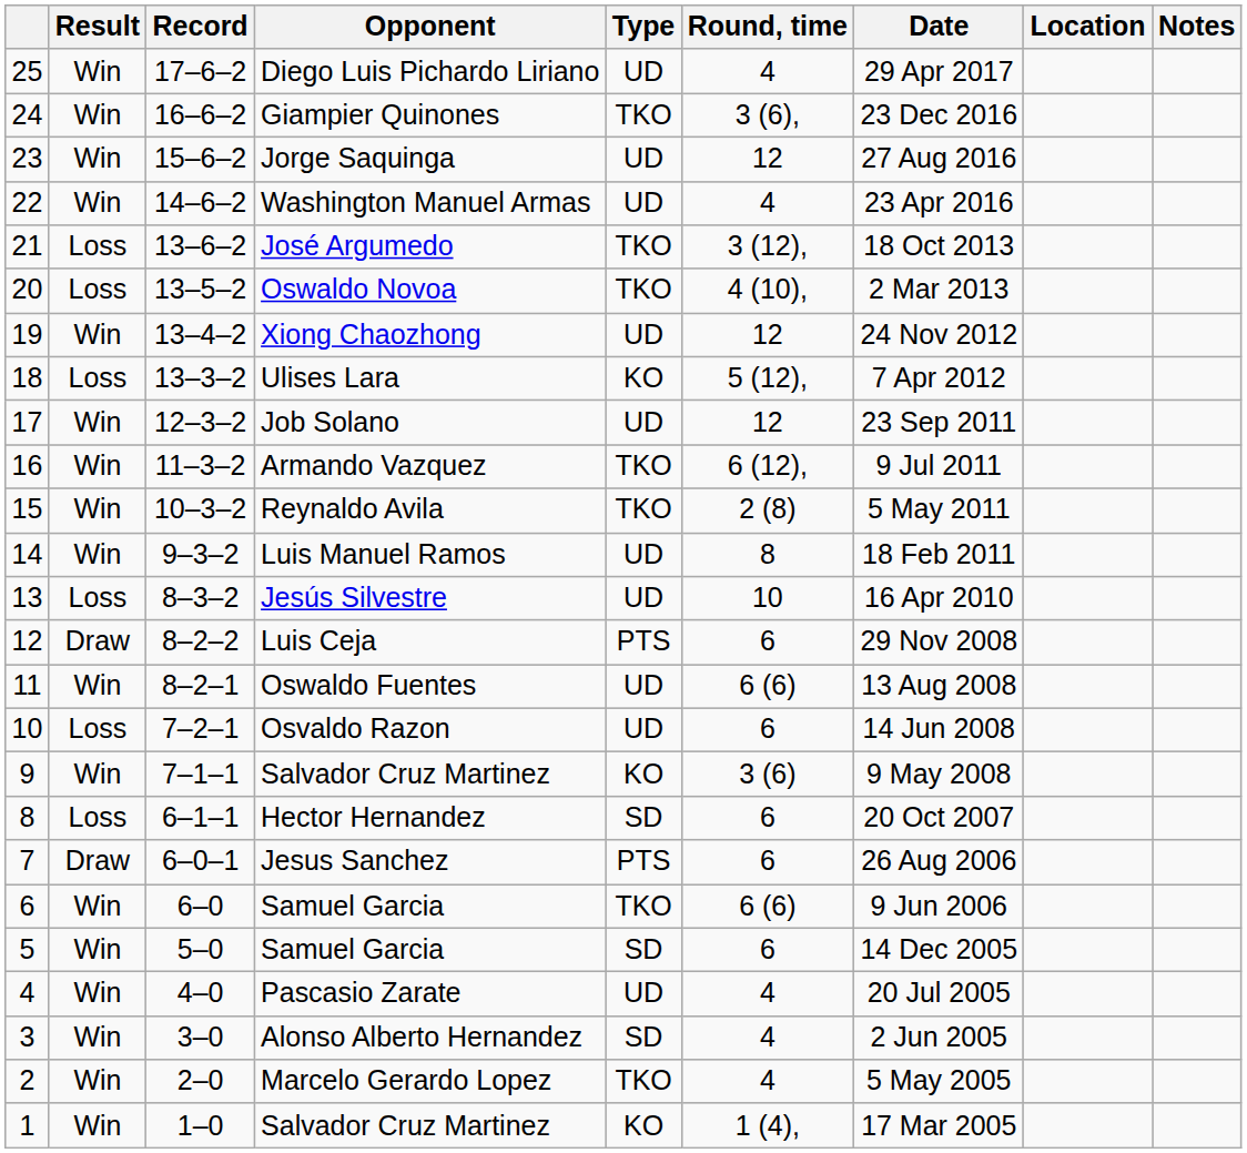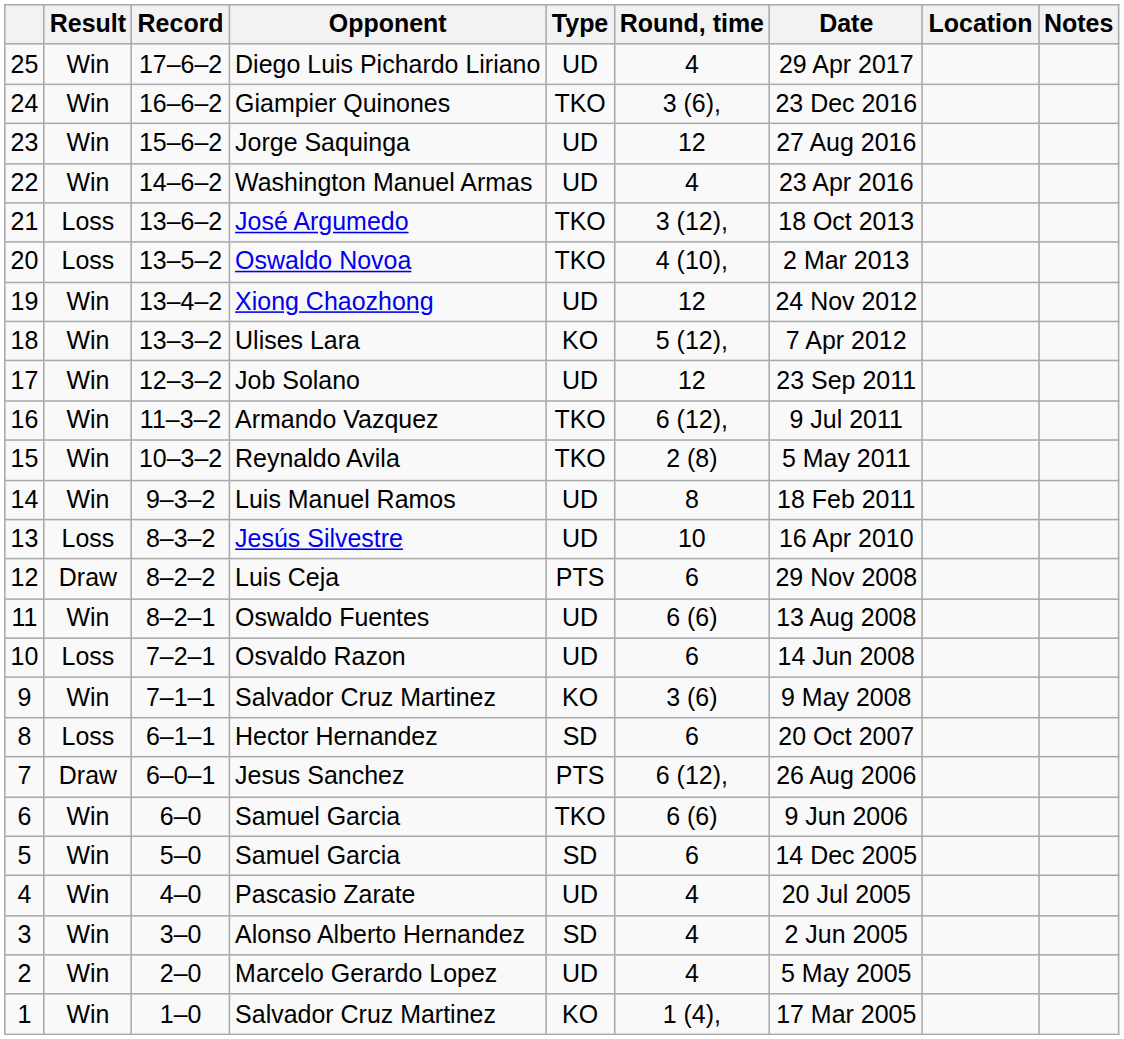 <table class="wikitable" style="text-align:center">
 <tr>
 <th></th>
 <th>Result</th>
 <th>Record</th>
 <th>Opponent</th>
 <th>Type</th>
 <th>Round, time</th>
 <th>Date</th>
 <th>Location</th>
 <th>Notes</th>
 </tr>
 <tr>
 <td>25</td>
 <td>Win</td>
 <td>17–6–2</td>
 <td align=left>Diego Luis Pichardo Liriano</td>
 <td>UD</td>
 <td>4</td>
 <td>29 Apr 2017</td>
 <td align=left></td>
 <td align=left></td>
 </tr>
 <tr>
 <td>24</td>
 <td>Win</td>
 <td>16–6–2</td>
 <td align=left>Giampier Quinones</td>
 <td>TKO</td>
 <td>3 (6), </td>
 <td>23 Dec 2016</td>
 <td align=left></td>
 <td align=left></td>
 </tr>
 <tr>
 <td>23</td>
 <td>Win</td>
 <td>15–6–2</td>
 <td align=left>Jorge Saquinga</td>
 <td>UD</td>
 <td>12</td>
 <td>27 Aug 2016</td>
 <td align=left></td>
 <td align=left></td>
 </tr>
 <tr>
 <td>22</td>
 <td>Win</td>
 <td>14–6–2</td>
 <td align=left>Washington Manuel Armas</td>
 <td>UD</td>
 <td>4</td>
 <td>23 Apr 2016</td>
 <td align=left></td>
 <td align=left></td>
 </tr>
 <tr>
 <td>21</td>
 <td>Loss</td>
 <td>13–6–2</td>
 <td align=left><a href='#'>José Argumedo</a></td>
 <td>TKO</td>
 <td>3 (12), </td>
 <td>18 Oct 2013</td>
 <td align=left></td>
 <td align=left></td>
 </tr>
 <tr>
 <td>20</td>
 <td>Loss</td>
 <td>13–5–2</td>
 <td align=left><a href='#'>Oswaldo Novoa</a></td>
 <td>TKO</td>
 <td>4 (10), </td>
 <td>2 Mar 2013</td>
 <td align=left></td>
 <td align=left></td>
 </tr>
 <tr>
 <td>19</td>
 <td>Win</td>
 <td>13–4–2</td>
 <td align=left><a href='#'>Xiong Chaozhong</a></td>
 <td>UD</td>
 <td>12</td>
 <td>24 Nov 2012</td>
 <td align=left></td>
 <td align=left></td>
 </tr>
 <tr>
 <td>18</td>
-<td>Loss</td>
+<td>Win</td>
 <td>13–3–2</td>
 <td align=left>Ulises Lara</td>
 <td>KO</td>
 <td>5 (12), </td>
 <td>7 Apr 2012</td>
 <td align=left></td>
 <td align=left></td>
 </tr>
 <tr>
 <td>17</td>
 <td>Win</td>
 <td>12–3–2</td>
 <td align=left>Job Solano</td>
 <td>UD</td>
 <td>12</td>
 <td>23 Sep 2011</td>
 <td align=left></td>
 <td align=left></td>
 </tr>
 <tr>
 <td>16</td>
 <td>Win</td>
 <td>11–3–2</td>
 <td align=left>Armando Vazquez</td>
 <td>TKO</td>
 <td>6 (12), </td>
 <td>9 Jul 2011</td>
 <td align=left></td>
 <td align=left></td>
 </tr>
 <tr>
 <td>15</td>
 <td>Win</td>
 <td>10–3–2</td>
 <td align=left>Reynaldo Avila</td>
 <td>TKO</td>
 <td>2 (8)</td>
 <td>5 May 2011</td>
 <td align=left></td>
 <td align=left></td>
 </tr>
 <tr>
 <td>14</td>
 <td>Win</td>
 <td>9–3–2</td>
 <td align=left>Luis Manuel Ramos</td>
 <td>UD</td>
 <td>8</td>
 <td>18 Feb 2011</td>
 <td align=left></td>
 <td align=left></td>
 </tr>
 <tr>
 <td>13</td>
 <td>Loss</td>
 <td>8–3–2</td>
 <td align=left><a href='#'>Jesús Silvestre</a></td>
 <td>UD</td>
 <td>10</td>
 <td>16 Apr 2010</td>
 <td align=left></td>
 <td align=left></td>
 </tr>
 <tr>
 <td>12</td>
 <td>Draw</td>
 <td>8–2–2</td>
 <td align=left>Luis Ceja</td>
 <td>PTS</td>
 <td>6</td>
 <td>29 Nov 2008</td>
 <td align=left></td>
 <td align=left></td>
 </tr>
 <tr>
 <td>11</td>
 <td>Win</td>
 <td>8–2–1</td>
 <td align=left>Oswaldo Fuentes</td>
 <td>UD</td>
 <td>6 (6)</td>
 <td>13 Aug 2008</td>
 <td align=left></td>
 <td align=left></td>
 </tr>
 <tr>
 <td>10</td>
 <td>Loss</td>
 <td>7–2–1</td>
 <td align=left>Osvaldo Razon</td>
 <td>UD</td>
 <td>6</td>
 <td>14 Jun 2008</td>
 <td align=left></td>
 <td align=left></td>
 </tr>
 <tr>
 <td>9</td>
 <td>Win</td>
 <td>7–1–1</td>
 <td align=left>Salvador Cruz Martinez</td>
 <td>KO</td>
 <td>3 (6)</td>
 <td>9 May 2008</td>
 <td align=left></td>
 <td align=left></td>
 </tr>
 <tr>
 <td>8</td>
 <td>Loss</td>
 <td>6–1–1</td>
 <td align=left>Hector Hernandez</td>
 <td>SD</td>
 <td>6</td>
 <td>20 Oct 2007</td>
 <td align=left></td>
 <td align=left></td>
 </tr>
 <tr>
 <td>7</td>
 <td>Draw</td>
 <td>6–0–1</td>
 <td align=left>Jesus Sanchez</td>
 <td>PTS</td>
-<td>6</td>
+<td>6 (12), </td>
 <td>26 Aug 2006</td>
 <td align=left></td>
 <td align=left></td>
 </tr>
 <tr>
 <td>6</td>
 <td>Win</td>
 <td>6–0</td>
 <td align=left>Samuel Garcia</td>
 <td>TKO</td>
 <td>6 (6)</td>
 <td>9 Jun 2006</td>
 <td align=left></td>
 <td align=left></td>
 </tr>
 <tr>
 <td>5</td>
 <td>Win</td>
 <td>5–0</td>
 <td align=left>Samuel Garcia</td>
 <td>SD</td>
 <td>6</td>
 <td>14 Dec 2005</td>
 <td align=left></td>
 <td align=left></td>
 </tr>
 <tr>
 <td>4</td>
 <td>Win</td>
 <td>4–0</td>
 <td align=left>Pascasio Zarate</td>
 <td>UD</td>
 <td>4</td>
 <td>20 Jul 2005</td>
 <td align=left></td>
 <td align=left></td>
 </tr>
 <tr>
 <td>3</td>
 <td>Win</td>
 <td>3–0</td>
 <td align=left>Alonso Alberto Hernandez</td>
 <td>SD</td>
 <td>4</td>
 <td>2 Jun 2005</td>
 <td align=left></td>
 <td align=left></td>
 </tr>
 <tr>
 <td>2</td>
 <td>Win</td>
 <td>2–0</td>
 <td align=left>Marcelo Gerardo Lopez</td>
-<td>TKO</td>
+<td>UD</td>
 <td>4</td>
 <td>5 May 2005</td>
 <td align=left></td>
 <td align=left></td>
 </tr>
 <tr>
 <td>1</td>
 <td>Win</td>
 <td>1–0</td>
 <td align=left>Salvador Cruz Martinez</td>
 <td>KO</td>
 <td>1 (4), </td>
 <td>17 Mar 2005</td>
 <td align=left></td>
 <td align=left></td>
 </tr>
 </table>
